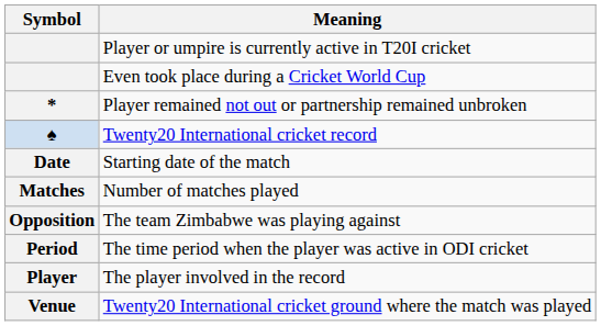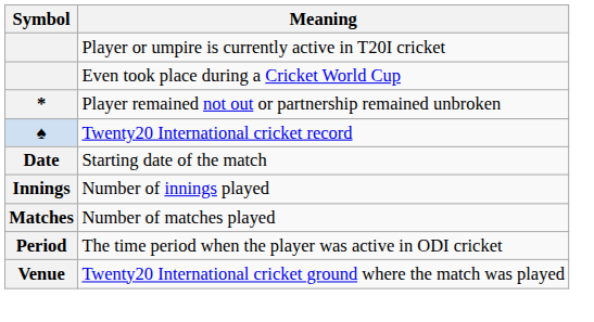 <table class="wikitable plainrowheaders">
 <tr>
 <th scope=col>Symbol</th>
 <th scope=col>Meaning</th>
 </tr>
 <tr>
 <th scope=row></th>
 <td>Player or umpire is currently active in T20I cricket</td>
 </tr>
 <tr>
 <th scope=row></th>
 <td>Even took place during a <a href='#'>Cricket World Cup</a></td>
 </tr>
 <tr>
 <th scope=row>*</th>
 <td>Player remained <a href='#'>not out</a> or partnership remained unbroken</td>
 </tr>
 <tr>
 <th scope=row style=background:#cee0f2;>♠</th>
 <td><a href='#'>Twenty20 International cricket record</a></td>
 </tr>
 <tr>
 <th scope=row>Date</th>
 <td>Starting date of the match</td>
 </tr>
 <tr>
+<th scope=row>Innings</th>
+<td>Number of <a href='#'>innings</a> played</td>
+</tr>
+<tr>
 <th scope=row>Matches</th>
 <td>Number of matches played</td>
-</tr>
-<tr>
-<th scope=row>Opposition</th>
-<td>The team Zimbabwe was playing against</td>
 </tr>
 <tr>
 <th scope=row>Period</th>
 <td>The time period when the player was active in ODI cricket</td>
 </tr>
 <tr>
-<th scope=row>Player</th>
-<td>The player involved in the record</td>
-</tr>
-<tr>
 <th scope=row>Venue</th>
 <td><a href='#'>Twenty20 International cricket ground</a> where the match was played</td>
 </tr>
 </table>
